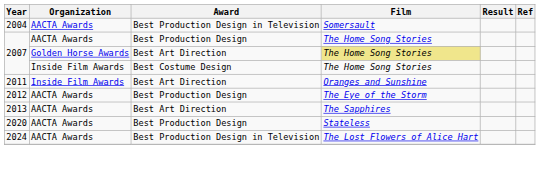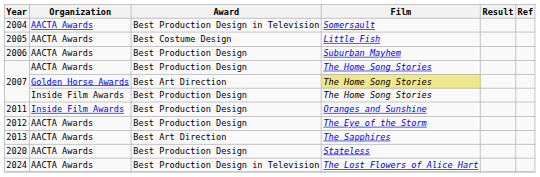 <table class="wikitable">
 <tr>
 <th>Year</th>
 <th>Organization</th>
 <th>Award</th>
 <th>Film</th>
 <th>Result</th>
 <th>Ref</th>
 </tr>
 <tr>
 <td>2004</td>
 <td><a href='#'>AACTA Awards</a></td>
 <td>Best Production Design in Television</td>
 <td><em><a href='#'>Somersault</a></em></td>
+<td></td>
+<td></td>
+</tr>
+<tr>
+<td>2005</td>
+<td>AACTA Awards</td>
+<td>Best Costume Design</td>
+<td><em><a href='#'>Little Fish</a></em></td>
+<td></td>
+<td></td>
+</tr>
+<tr>
+<td>2006</td>
+<td>AACTA Awards</td>
+<td>Best Production Design</td>
+<td><em><a href='#'>Suburban Mayhem</a></em></td>
 <td></td>
 <td></td>
 </tr>
 <tr>
 <td rowspan=3>2007</td>
 <td>AACTA Awards</td>
 <td>Best Production Design</td>
 <td><em><a href='#'>The Home Song Stories</a></em></td>
 <td></td>
 <td></td>
 </tr>
 <tr>
 <td><a href='#'>Golden Horse Awards</a></td>
 <td>Best Art Direction</td>
 <td style="background: khaki;"><em>The Home Song Stories</em></td>
 <td></td>
 <td></td>
 </tr>
 <tr>
 <td>Inside Film Awards</td>
-<td>Best Costume Design</td>
+<td>Best Production Design</td>
 <td><em>The Home Song Stories</em></td>
 <td></td>
 <td></td>
 </tr>
 <tr>
 <td>2011</td>
 <td><a href='#'>Inside Film Awards</a></td>
-<td>Best Art Direction</td>
+<td>Best Production Design</td>
 <td><em><a href='#'>Oranges and Sunshine</a></em></td>
 <td></td>
 <td></td>
 </tr>
 <tr>
 <td>2012</td>
 <td>AACTA Awards</td>
 <td>Best Production Design</td>
 <td><em><a href='#'>The Eye of the Storm</a></em></td>
 <td></td>
 <td></td>
 </tr>
 <tr>
 <td>2013</td>
 <td>AACTA Awards</td>
 <td>Best Art Direction</td>
 <td><em><a href='#'>The Sapphires</a></em></td>
 <td></td>
 <td></td>
 </tr>
 <tr>
 <td>2020</td>
 <td>AACTA Awards</td>
 <td>Best Production Design</td>
 <td><em><a href='#'>Stateless</a></em></td>
 <td></td>
 <td></td>
 </tr>
 <tr>
 <td>2024</td>
 <td>AACTA Awards</td>
 <td>Best Production Design in Television</td>
 <td><em><a href='#'>The Lost Flowers of Alice Hart</a></em></td>
 <td></td>
 <td></td>
 </tr>
 <tr>
 </tr>
 </table>
